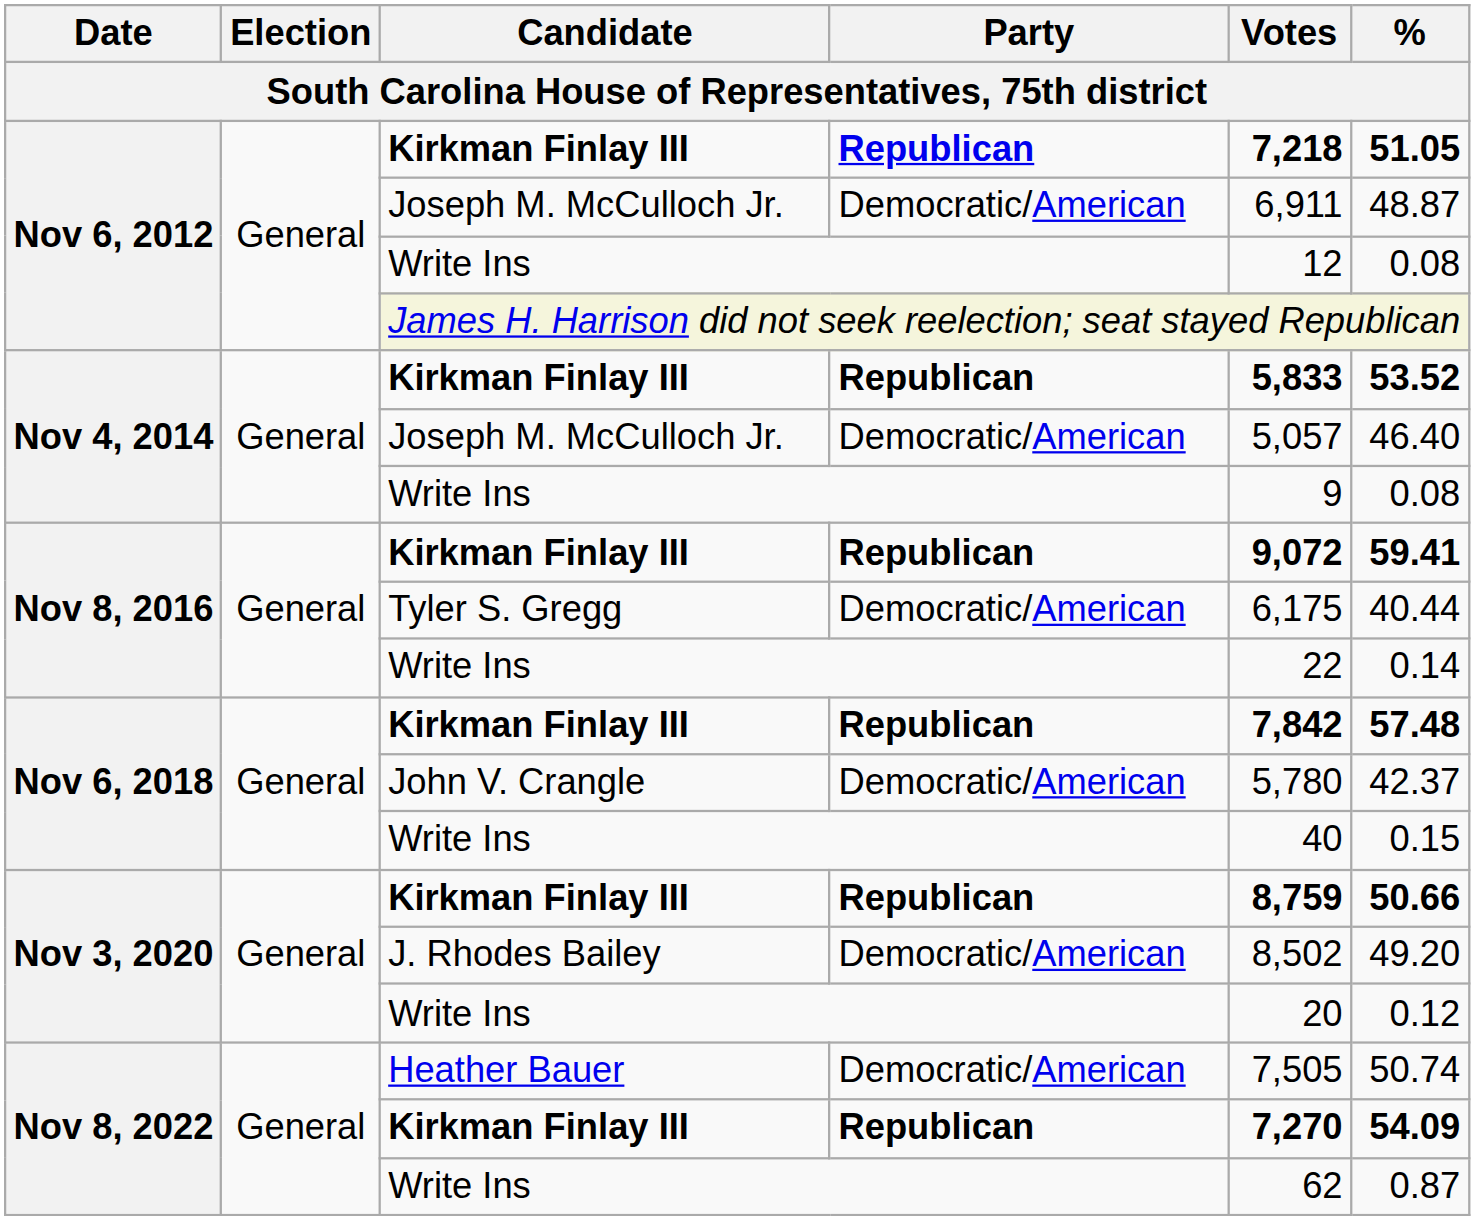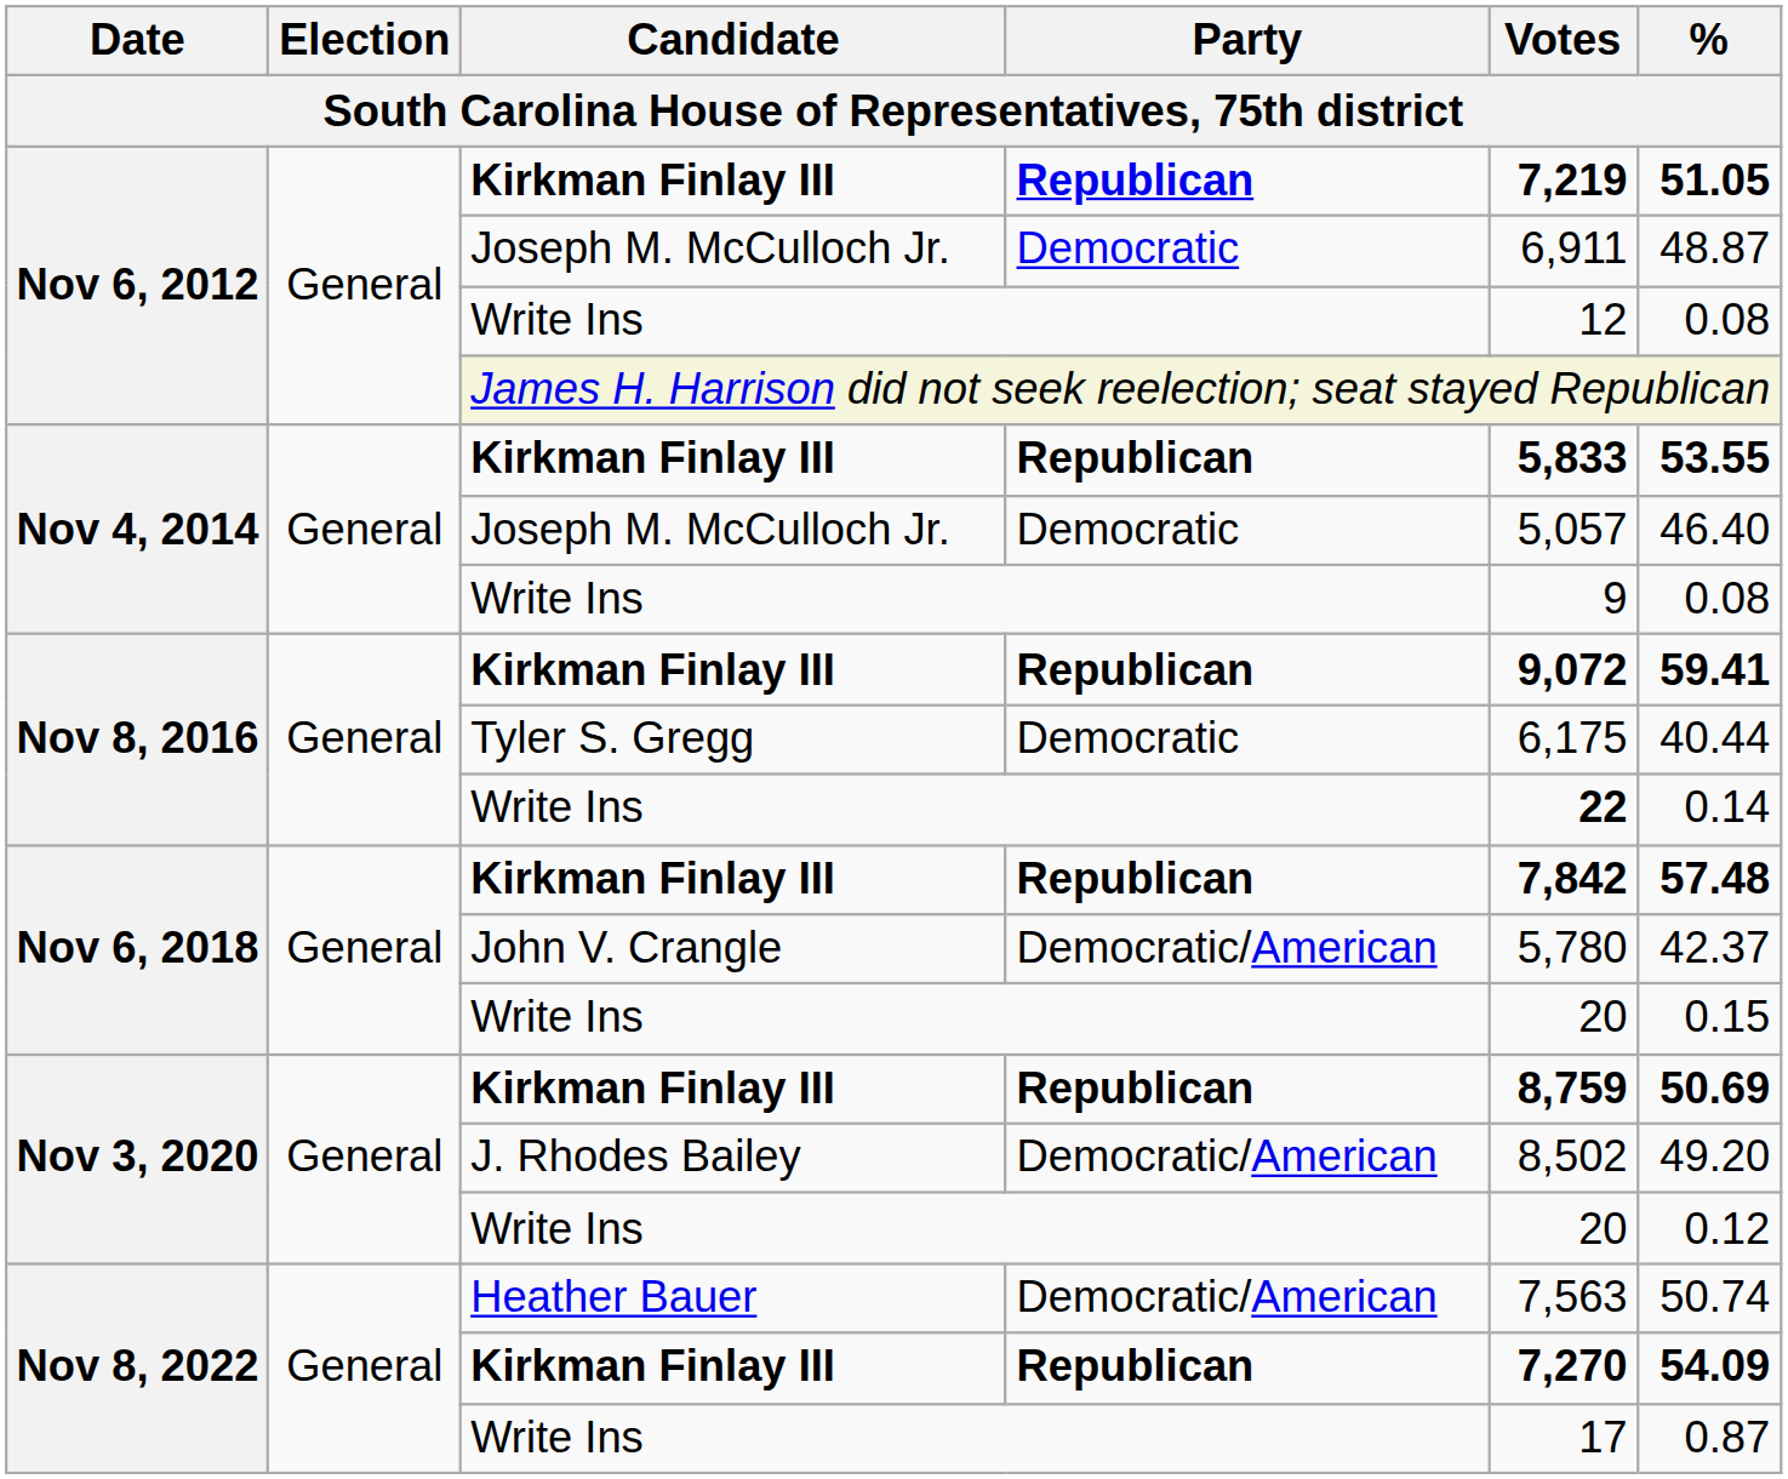 <table class="wikitable">
 <tr>
 <th>Date</th>
 <th>Election</th>
 <th>Candidate</th>
 <th>Party</th>
 <th>Votes</th>
 <th>%</th>
 </tr>
 <tr>
 <th colspan="6">South Carolina House of Representatives, 75th district</th>
 </tr>
 <tr>
 <th rowspan="4">Nov 6, 2012</th>
 <td rowspan="4" align="center">General</td>
 <td><strong>Kirkman Finlay III</strong></td>
 <td><strong><a href='#'>Republican</a></strong></td>
-<td align="right"><strong>7,218</strong></td>
+<td align="right"><strong>7,219</strong></td>
 <td align="right"><strong>51.05</strong></td>
 </tr>
 <tr>
 <td>Joseph M. McCulloch Jr.</td>
-<td>Democratic/<a href='#'>American</a></td>
+<td><a href='#'>Democratic</a></td>
 <td align="right">6,911</td>
 <td align="right">48.87</td>
 </tr>
 <tr>
 <td colspan="2">Write Ins</td>
 <td align="right">12</td>
 <td align="right">0.08</td>
 </tr>
 <tr>
 <td colspan="4" style="background:Beige"><em><a href='#'>James H. Harrison</a> did not seek reelection; seat stayed Republican</em></td>
 </tr>
 <tr>
 <th rowspan="3">Nov 4, 2014</th>
 <td rowspan="3" align="center">General</td>
 <td><strong>Kirkman Finlay III</strong></td>
 <td><strong>Republican</strong></td>
 <td align="right"><strong>5,833</strong></td>
-<td align="right"><strong>53.52</strong></td>
+<td align="right"><strong>53.55</strong></td>
 </tr>
 <tr>
 <td>Joseph M. McCulloch Jr.</td>
-<td>Democratic/<a href='#'>American</a></td>
+<td>Democratic</td>
 <td align="right">5,057</td>
 <td align="right">46.40</td>
 </tr>
 <tr>
 <td colspan="2">Write Ins</td>
 <td align="right">9</td>
 <td align="right">0.08</td>
 </tr>
 <tr>
 <th rowspan="3">Nov 8, 2016</th>
 <td rowspan="3" align="center">General</td>
 <td><strong>Kirkman Finlay III</strong></td>
 <td><strong>Republican</strong></td>
 <td align="right"><strong>9,072</strong></td>
 <td align="right"><strong>59.41</strong></td>
 </tr>
 <tr>
 <td>Tyler S. Gregg</td>
-<td>Democratic/<a href='#'>American</a></td>
+<td>Democratic</td>
 <td align="right">6,175</td>
 <td align="right">40.44</td>
 </tr>
 <tr>
 <td colspan="2">Write Ins</td>
-<td align="right">22</td>
+<td align="right"><strong>22</strong></td>
 <td align="right">0.14</td>
 </tr>
 <tr>
 <th rowspan="3">Nov 6, 2018</th>
 <td rowspan="3" align="center">General</td>
 <td><strong>Kirkman Finlay III</strong></td>
 <td><strong>Republican</strong></td>
 <td align="right"><strong>7,842</strong></td>
 <td align="right"><strong>57.48</strong></td>
 </tr>
 <tr>
 <td>John V. Crangle</td>
 <td>Democratic/<a href='#'>American</a></td>
 <td align="right">5,780</td>
 <td align="right">42.37</td>
 </tr>
 <tr>
 <td colspan="2">Write Ins</td>
-<td align="right">40</td>
+<td align="right">20</td>
 <td align="right">0.15</td>
 </tr>
 <tr>
 <th rowspan="3">Nov 3, 2020</th>
 <td rowspan="3" align="center">General</td>
 <td><strong>Kirkman Finlay III</strong></td>
 <td><strong>Republican</strong></td>
 <td align="right"><strong>8,759</strong></td>
-<td align="right"><strong>50.66</strong></td>
+<td align="right"><strong>50.69</strong></td>
 </tr>
 <tr>
 <td>J. Rhodes Bailey</td>
 <td>Democratic/<a href='#'>American</a></td>
 <td align="right">8,502</td>
 <td align="right">49.20</td>
 </tr>
 <tr>
 <td colspan="2">Write Ins</td>
 <td align="right">20</td>
 <td align="right">0.12</td>
 </tr>
 <tr>
 <th rowspan="3">Nov 8, 2022</th>
 <td rowspan="3" align="center">General</td>
 <td><a href='#'>Heather Bauer</a></td>
 <td>Democratic/<a href='#'>American</a></td>
-<td align="right">7,505</td>
+<td align="right">7,563</td>
 <td align="right">50.74</td>
 </tr>
 <tr>
 <td><strong>Kirkman Finlay III</strong></td>
 <td><strong>Republican</strong></td>
 <td align="right"><strong>7,270</strong></td>
 <td align="right"><strong>54.09</strong></td>
 </tr>
 <tr>
 <td colspan="2">Write Ins</td>
-<td align="right">62</td>
+<td align="right">17</td>
 <td align="right">0.87</td>
 </tr>
 </table>
